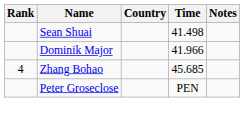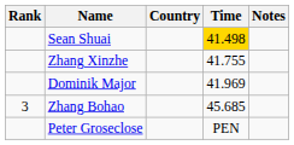 <table class="wikitable sortable" style="text-align:center">
 <tr>
 <th>Rank</th>
 <th>Name</th>
 <th>Country</th>
 <th>Time</th>
 <th>Notes</th>
 </tr>
 <tr>
 <td></td>
 <td align=left><a href='#'>Sean Shuai</a></td>
 <td align=left></td>
-<td>41.498</td>
+<td style="background: gold;">41.498</td>
+<td></td>
+</tr>
+<tr>
+<td></td>
+<td align=left><a href='#'>Zhang Xinzhe</a></td>
+<td align=left></td>
+<td>41.755</td>
 <td></td>
 </tr>
 <tr>
 <td></td>
 <td align=left><a href='#'>Dominik Major</a></td>
 <td align=left></td>
-<td>41.966</td>
+<td>41.969</td>
 <td></td>
 </tr>
 <tr>
-<td>4</td>
+<td>3</td>
 <td align=left><a href='#'>Zhang Bohao</a></td>
 <td align=left></td>
 <td>45.685</td>
 <td></td>
 </tr>
 <tr>
 <td></td>
 <td align=left><a href='#'>Peter Groseclose</a></td>
 <td align=left></td>
 <td>PEN</td>
 <td></td>
 </tr>
 </table>
